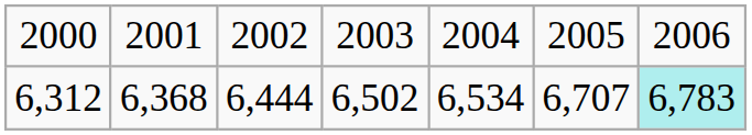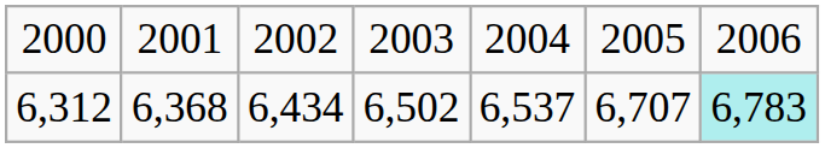 <table class="wikitable" style="text-align:center">
 <tr>
 <td>2000</td>
 <td>2001</td>
 <td>2002</td>
 <td>2003</td>
 <td>2004</td>
 <td>2005</td>
 <td>2006</td>
 </tr>
 <tr>
 <td>6,312</td>
 <td>6,368</td>
-<td>6,444</td>
+<td>6,434</td>
 <td>6,502</td>
-<td>6,534</td>
+<td>6,537</td>
 <td>6,707</td>
 <td style="background: paleturquoise;">6,783</td>
 </tr>
 </table>
